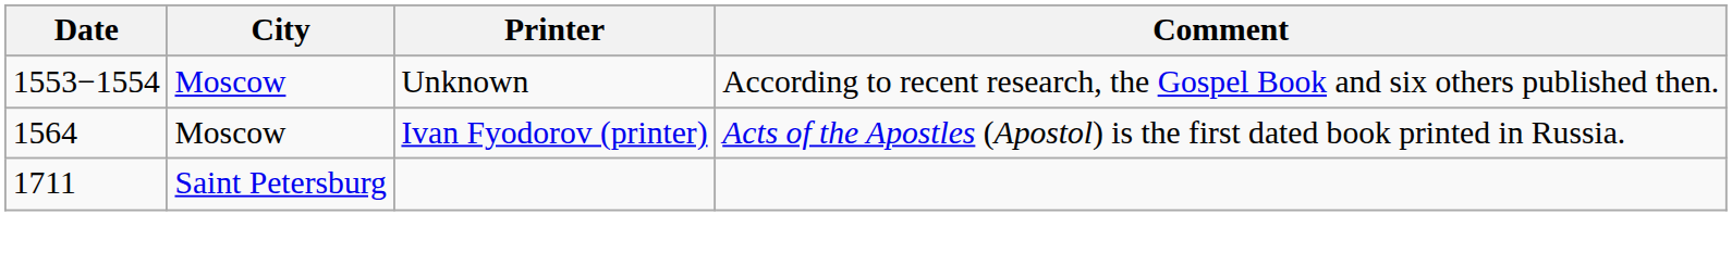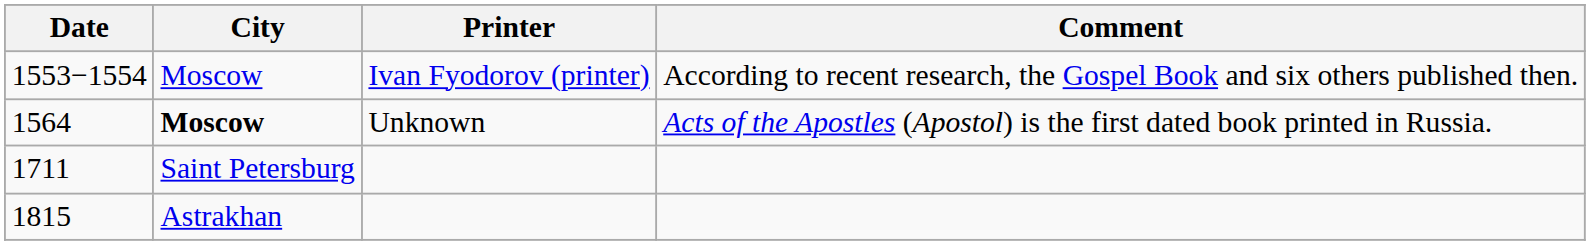 <table class="wikitable">
 <tr>
 <th>Date</th>
 <th>City</th>
 <th>Printer</th>
 <th>Comment</th>
 </tr>
 <tr>
 <td>1553−1554</td>
 <td><a href='#'>Moscow</a></td>
-<td>Unknown</td>
+<td><a href='#'>Ivan Fyodorov (printer)</a></td>
 <td>According to recent research, the <a href='#'>Gospel Book</a> and six others published then.</td>
 </tr>
 <tr>
 <td>1564</td>
-<td>Moscow</td>
-<td><a href='#'>Ivan Fyodorov (printer)</a></td>
+<td><strong>Moscow</strong></td>
+<td>Unknown</td>
 <td><em><a href='#'>Acts of the Apostles</a></em> (<em>Apostol</em>) is the first dated book printed in Russia.</td>
 </tr>
 <tr>
 <td>1711</td>
 <td><a href='#'>Saint Petersburg</a></td>
 <td></td>
 <td></td>
 </tr>
+<tr>
+<td>1815</td>
+<td><a href='#'>Astrakhan</a></td>
+<td></td>
+<td></td>
+</tr>
 </table>
